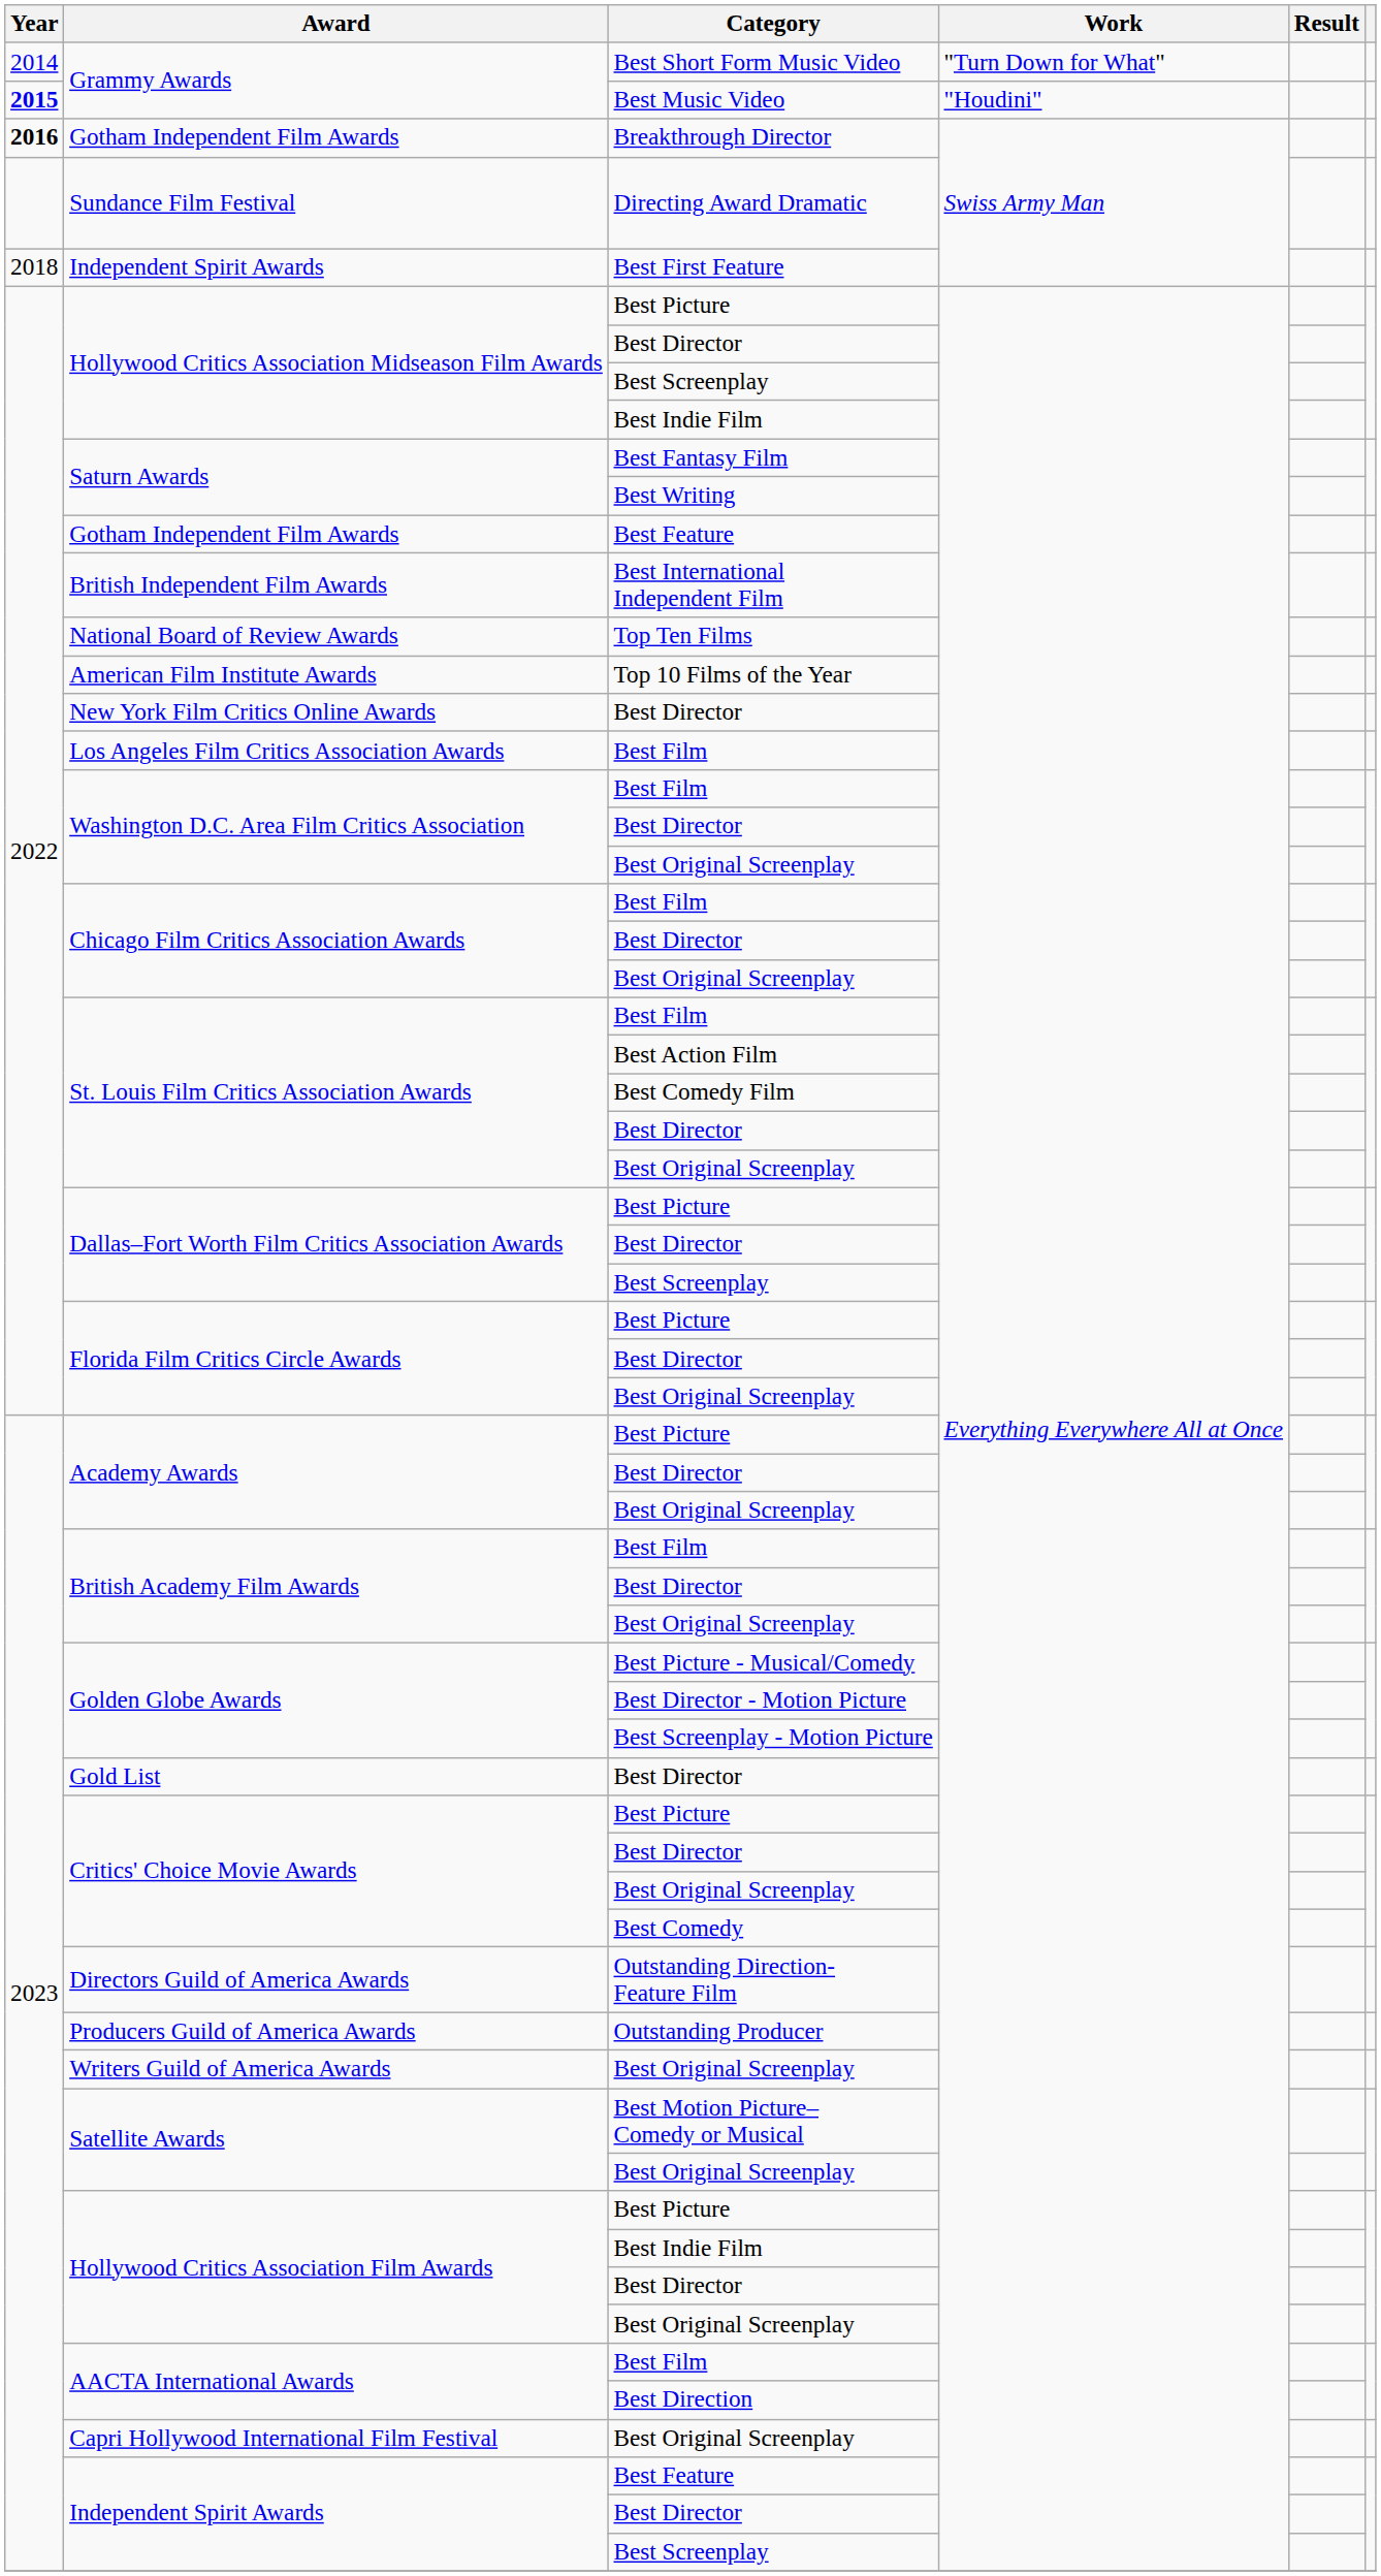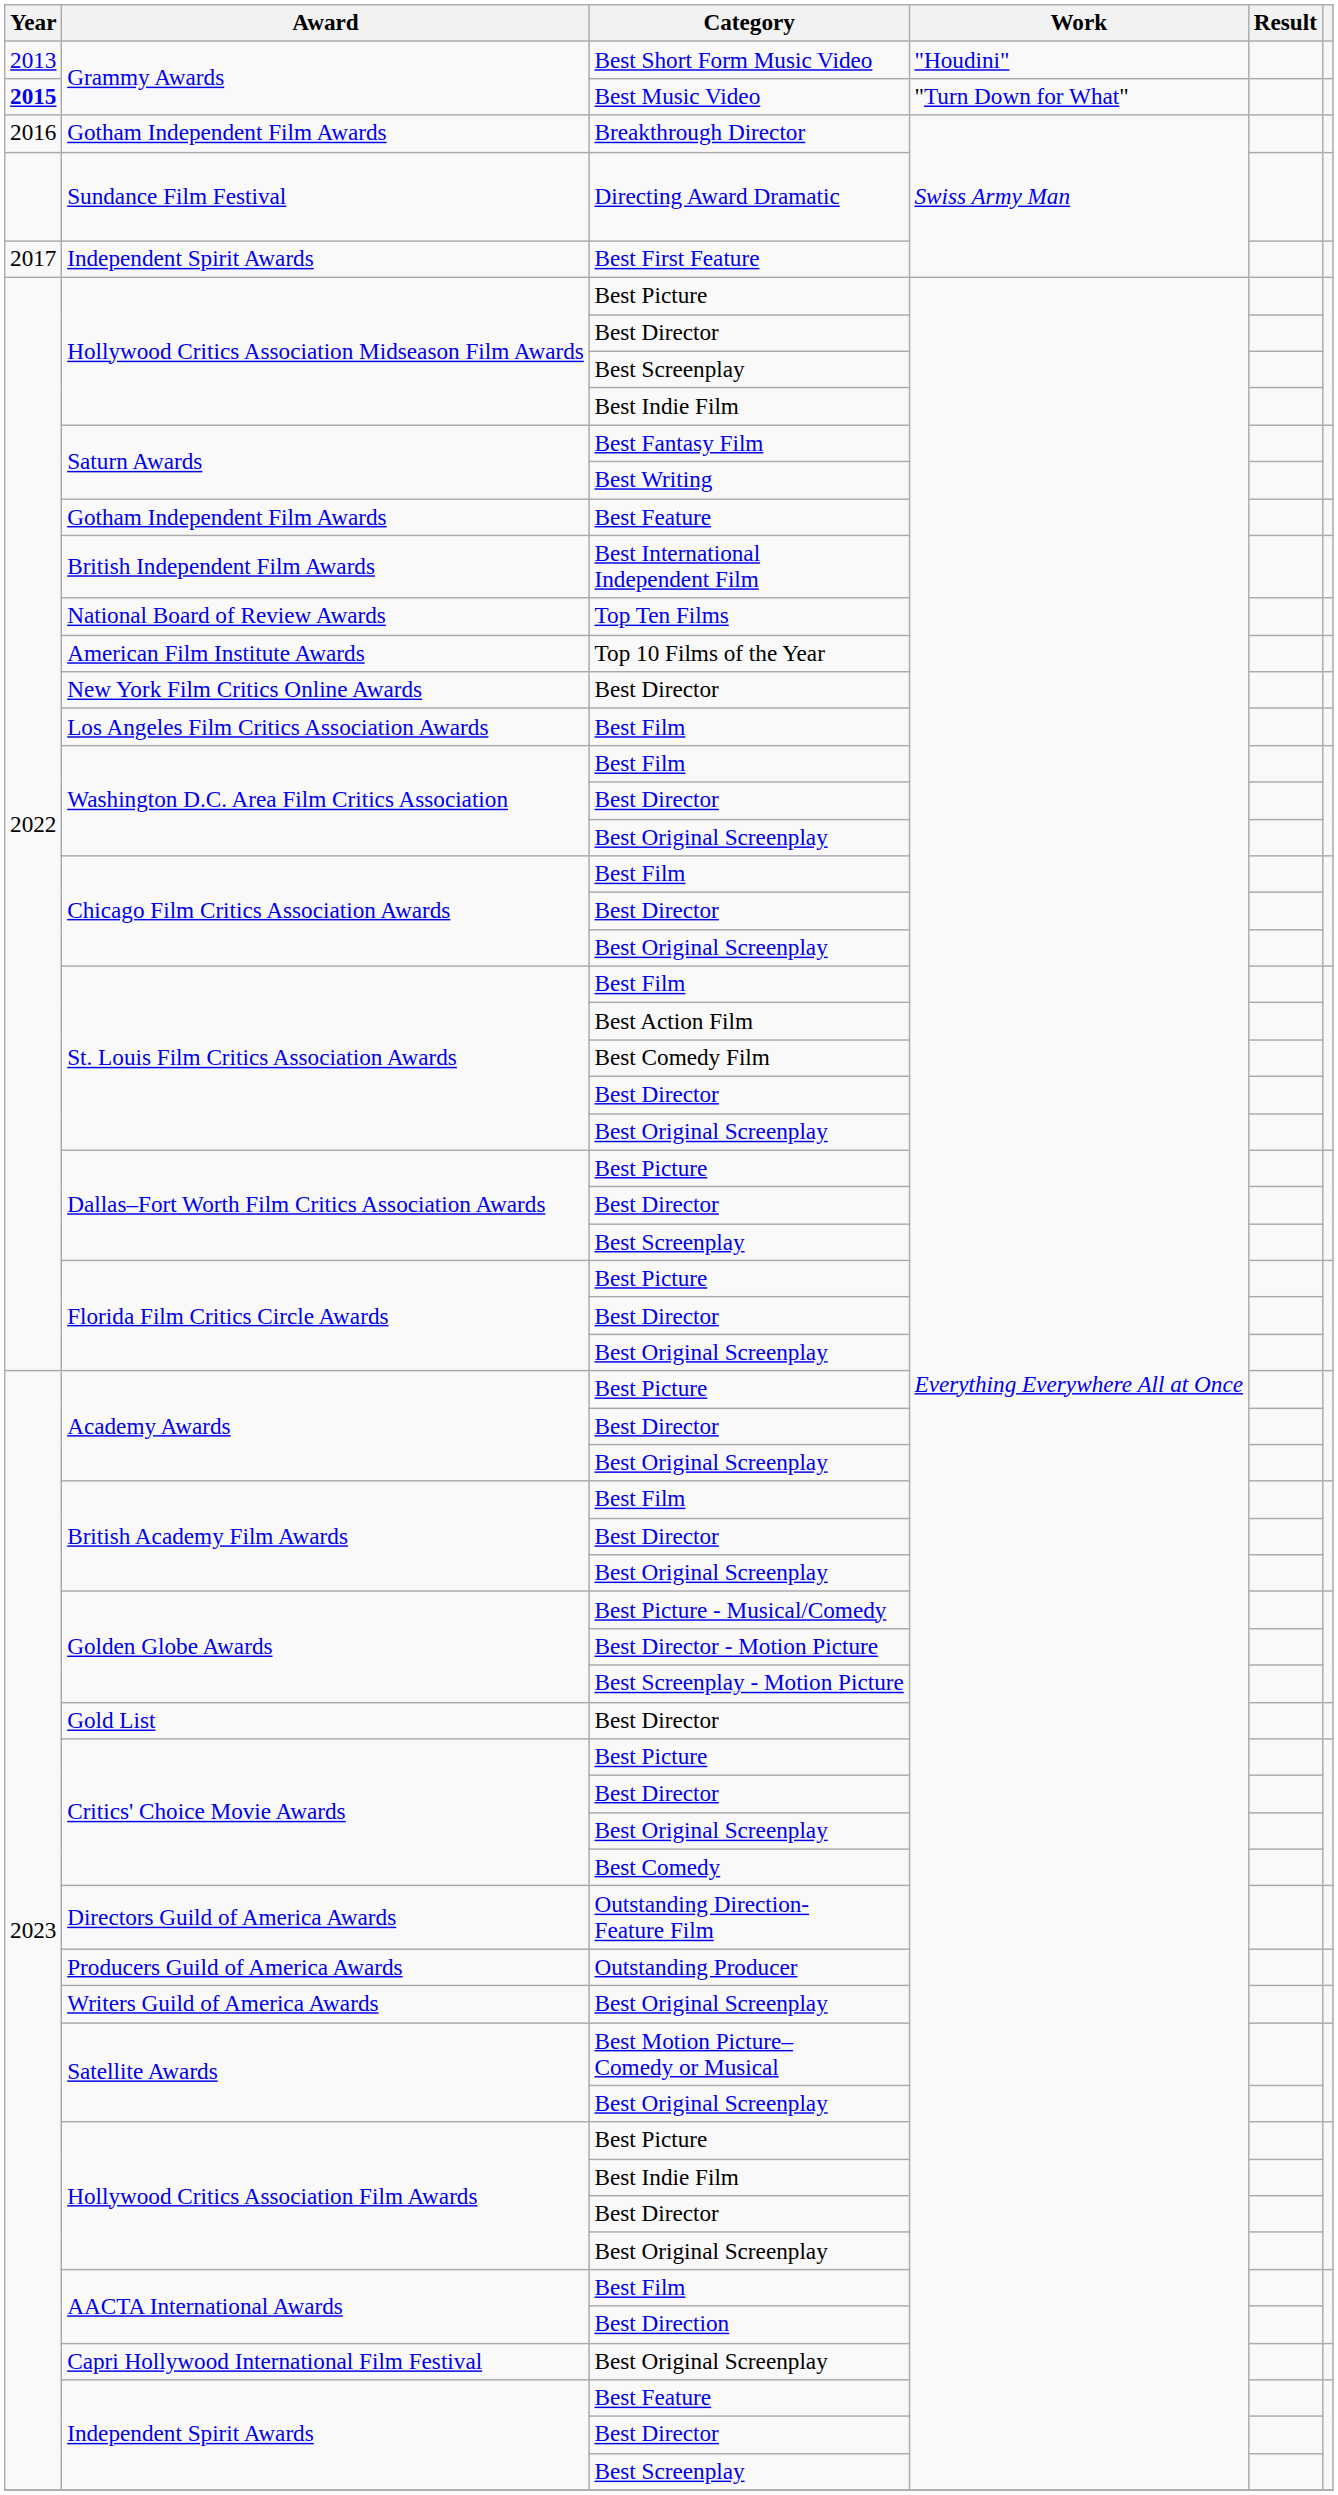 <table class="wikitable plainrowheaders">
 <tr>
 <th>Year</th>
 <th>Award</th>
 <th>Category</th>
 <th>Work</th>
 <th>Result</th>
 <th></th>
 </tr>
 <tr>
-<td><a href='#'>2014</a></td>
+<td><a href='#'>2013</a></td>
 <td rowspan=2><a href='#'>Grammy Awards</a></td>
 <td><a href='#'>Best Short Form Music Video</a></td>
-<td>"<a href='#'>Turn Down for What</a>"</td>
+<td><a href='#'>"Houdini"</a></td>
 <td></td>
 <td style="text-align:center;"></td>
 </tr>
 <tr>
 <td><strong><a href='#'>2015</a></strong></td>
 <td><a href='#'>Best Music Video</a></td>
-<td><a href='#'>"Houdini"</a></td>
+<td>"<a href='#'>Turn Down for What</a>"</td>
 <td></td>
 <td style="text-align:center;"></td>
 </tr>
 <tr>
-<td><strong>2016</strong></td>
+<td>2016</td>
 <td><a href='#'>Gotham Independent Film Awards</a></td>
 <td><a href='#'>Breakthrough Director</a></td>
 <td rowspan="3"><em><a href='#'>Swiss Army Man</a></em></td>
 <td></td>
 <td style="text-align:center;"></td>
 </tr>
 <tr>
 <td></td>
 <td><a href='#'>Sundance Film Festival</a></td>
 <td><a href='#'>Directing Award Dramatic</a></td>
 <td></td>
 <td><br><br><br></td>
 </tr>
 <tr>
-<td>2018</td>
+<td>2017</td>
 <td scope="row"><a href='#'>Independent Spirit Awards</a></td>
 <td><a href='#'>Best First Feature</a></td>
 <td></td>
 <td style="text-align:center;"></td>
 </tr>
 <tr>
 <td rowspan="29">2022</td>
 <td rowspan="4" scope="row"><a href='#'>Hollywood Critics Association Midseason Film Awards</a></td>
 <td>Best Picture</td>
 <td rowspan="58"><em><a href='#'>Everything Everywhere All at Once</a></em></td>
 <td></td>
 <td rowspan="4" style="text-align:center;"></td>
 </tr>
 <tr>
 <td>Best Director</td>
 <td></td>
 </tr>
 <tr>
 <td>Best Screenplay</td>
 <td></td>
 </tr>
 <tr>
 <td>Best Indie Film</td>
 <td></td>
 </tr>
 <tr>
 <td rowspan="2"><a href='#'>Saturn Awards</a></td>
 <td><a href='#'>Best Fantasy Film</a></td>
 <td></td>
 <td rowspan="2" style="text-align:center;"><br></td>
 </tr>
 <tr>
 <td><a href='#'>Best Writing</a></td>
 <td></td>
 </tr>
 <tr>
 <td><a href='#'>Gotham Independent Film Awards</a></td>
 <td><a href='#'>Best Feature</a></td>
 <td></td>
 <td></td>
 </tr>
 <tr>
 <td><a href='#'>British Independent Film Awards</a></td>
 <td><a href='#'>Best International<br>Independent Film</a></td>
 <td></td>
 <td style="text-align:center;"></td>
 </tr>
 <tr>
 <td><a href='#'>National Board of Review Awards</a></td>
 <td><a href='#'>Top Ten Films</a></td>
 <td></td>
 <td style="text-align:center;"></td>
 </tr>
 <tr>
 <td><a href='#'>American Film Institute Awards</a></td>
 <td>Top 10 Films of the Year</td>
 <td></td>
 <td style="text-align:center;"></td>
 </tr>
 <tr>
 <td><a href='#'>New York Film Critics Online Awards</a></td>
 <td>Best Director</td>
 <td></td>
 <td style="text-align:center;"></td>
 </tr>
 <tr>
 <td><a href='#'>Los Angeles Film Critics Association Awards</a></td>
 <td><a href='#'>Best Film</a></td>
 <td></td>
 <td style="text-align:center;"></td>
 </tr>
 <tr>
 <td rowspan="3"><a href='#'>Washington D.C. Area Film Critics Association</a></td>
 <td><a href='#'>Best Film</a></td>
 <td></td>
 <td rowspan="3" style="text-align:center;"></td>
 </tr>
 <tr>
 <td><a href='#'>Best Director</a></td>
 <td></td>
 </tr>
 <tr>
 <td><a href='#'>Best Original Screenplay</a></td>
 <td></td>
 </tr>
 <tr>
 <td rowspan="3"><a href='#'>Chicago Film Critics Association Awards</a></td>
 <td><a href='#'>Best Film</a></td>
 <td></td>
 <td rowspan="3" style="text-align:center;"><br></td>
 </tr>
 <tr>
 <td><a href='#'>Best Director</a></td>
 <td></td>
 </tr>
 <tr>
 <td><a href='#'>Best Original Screenplay</a></td>
 <td></td>
 </tr>
 <tr>
 <td rowspan="5"><a href='#'>St. Louis Film Critics Association Awards</a></td>
 <td><a href='#'>Best Film</a></td>
 <td></td>
 <td rowspan="5" style="text-align:center;"><br></td>
 </tr>
 <tr>
 <td>Best Action Film</td>
 <td></td>
 </tr>
 <tr>
 <td>Best Comedy Film</td>
 <td></td>
 </tr>
 <tr>
 <td><a href='#'>Best Director</a></td>
 <td></td>
 </tr>
 <tr>
 <td><a href='#'>Best Original Screenplay</a></td>
 <td></td>
 </tr>
 <tr>
 <td rowspan="3"><a href='#'>Dallas–Fort Worth Film Critics Association Awards</a></td>
 <td><a href='#'>Best Picture</a></td>
 <td></td>
 <td rowspan="3" style="text-align:center;"></td>
 </tr>
 <tr>
 <td><a href='#'>Best Director</a></td>
 <td></td>
 </tr>
 <tr>
 <td><a href='#'>Best Screenplay</a></td>
 <td></td>
 </tr>
 <tr>
 <td rowspan="3"><a href='#'>Florida Film Critics Circle Awards</a></td>
 <td><a href='#'>Best Picture</a></td>
 <td></td>
 <td rowspan="3" style="text-align:center;"></td>
 </tr>
 <tr>
 <td><a href='#'>Best Director</a></td>
 <td></td>
 </tr>
 <tr>
 <td><a href='#'>Best Original Screenplay</a></td>
 <td></td>
 </tr>
 <tr>
 <td rowspan="29">2023</td>
 <td rowspan="3"><a href='#'>Academy Awards</a></td>
 <td><a href='#'>Best Picture</a></td>
 <td></td>
 <td rowspan="3" style="text-align:center;"></td>
 </tr>
 <tr>
 <td><a href='#'>Best Director</a></td>
 <td></td>
 </tr>
 <tr>
 <td><a href='#'>Best Original Screenplay</a></td>
 <td></td>
 </tr>
 <tr>
 <td rowspan="3"><a href='#'>British Academy Film Awards</a></td>
 <td><a href='#'>Best Film</a></td>
 <td></td>
 <td rowspan="3" style="text-align:center;"></td>
 </tr>
 <tr>
 <td><a href='#'>Best Director</a></td>
 <td></td>
 </tr>
 <tr>
 <td><a href='#'>Best Original Screenplay</a></td>
 <td></td>
 </tr>
 <tr>
 <td rowspan="3" scope="row"><a href='#'>Golden Globe Awards</a></td>
 <td><a href='#'>Best Picture - Musical/Comedy</a></td>
 <td></td>
 <td rowspan="3" style="text-align:center;"></td>
 </tr>
 <tr>
 <td><a href='#'>Best Director - Motion Picture</a></td>
 <td></td>
 </tr>
 <tr>
 <td><a href='#'>Best Screenplay - Motion Picture</a></td>
 <td></td>
 </tr>
 <tr>
 <td scope="row"><a href='#'>Gold List</a></td>
 <td>Best Director</td>
 <td></td>
 <td style="text-align:center;"></td>
 </tr>
 <tr>
 <td rowspan="4"><a href='#'>Critics' Choice Movie Awards</a></td>
 <td><a href='#'>Best Picture</a></td>
 <td></td>
 <td rowspan="4" style="text-align:center;"></td>
 </tr>
 <tr>
 <td><a href='#'>Best Director</a></td>
 <td></td>
 </tr>
 <tr>
 <td><a href='#'>Best Original Screenplay</a></td>
 <td></td>
 </tr>
 <tr>
 <td><a href='#'>Best Comedy</a></td>
 <td></td>
 </tr>
 <tr>
 <td><a href='#'>Directors Guild of America Awards</a></td>
 <td><a href='#'>Outstanding Direction-<br>Feature Film</a></td>
 <td></td>
 <td style="text-align:center;" style="text-align:center;"></td>
 </tr>
 <tr>
 <td><a href='#'>Producers Guild of America Awards</a></td>
 <td><a href='#'>Outstanding Producer</a></td>
 <td></td>
 <td style="text-align:center;"></td>
 </tr>
 <tr>
 <td><a href='#'>Writers Guild of America Awards</a></td>
 <td><a href='#'>Best Original Screenplay</a></td>
 <td></td>
 <td style="text-align:center;"></td>
 </tr>
 <tr>
 <td rowspan="2"><a href='#'>Satellite Awards</a></td>
 <td><a href='#'>Best Motion Picture–<br>Comedy or Musical</a></td>
 <td></td>
 <td rowspan="2" style="text-align:center;"></td>
 </tr>
 <tr>
 <td><a href='#'>Best Original Screenplay</a></td>
 <td></td>
 </tr>
 <tr>
 <td rowspan="4"><a href='#'>Hollywood Critics Association Film Awards</a></td>
 <td>Best Picture</td>
 <td></td>
 <td rowspan="4" style="text-align:center;"></td>
 </tr>
 <tr>
 <td>Best Indie Film</td>
 <td></td>
 </tr>
 <tr>
 <td>Best Director</td>
 <td></td>
 </tr>
 <tr>
 <td>Best Original Screenplay</td>
 <td></td>
 </tr>
 <tr>
 <td rowspan="2"><a href='#'>AACTA International Awards</a></td>
 <td><a href='#'>Best Film</a></td>
 <td></td>
 <td rowspan="2" style="text-align:center;"></td>
 </tr>
 <tr>
 <td><a href='#'>Best Direction</a></td>
 <td></td>
 </tr>
 <tr>
 <td><a href='#'>Capri Hollywood International Film Festival</a></td>
 <td>Best Original Screenplay</td>
 <td></td>
 <td></td>
 </tr>
 <tr>
 <td rowspan="3"><a href='#'>Independent Spirit Awards</a></td>
 <td><a href='#'>Best Feature</a></td>
 <td></td>
 <td rowspan="3" style="text-align:center;"></td>
 </tr>
 <tr>
 <td><a href='#'>Best Director</a></td>
 <td></td>
 </tr>
 <tr>
 <td><a href='#'>Best Screenplay</a></td>
 <td></td>
 </tr>
 <tr>
 </tr>
 </table>
